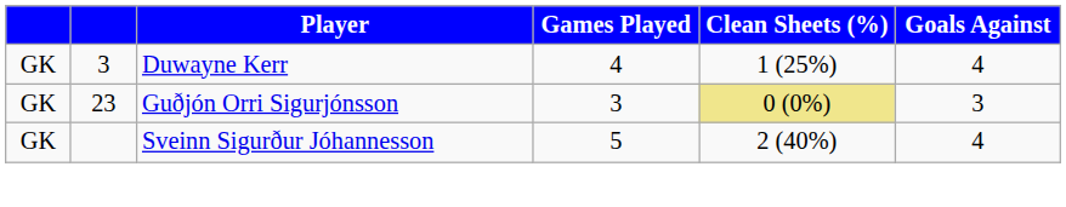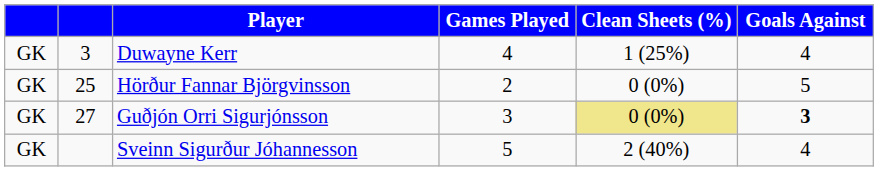 <table class="wikitable" style="text-align:center;">
 <tr>
 <th style="background:#0000ff; color:white; width:35px;"></th>
 <th style="background:#0000ff; color:white; width:35px;"></th>
 <th style="background:#0000ff; color:white; width:250px;">Player</th>
 <th style="background:#0000ff; color:white; width:100px;">Games Played</th>
 <th style="background:#0000ff; color:white; width:120px;">Clean Sheets (%)</th>
 <th style="background:#0000ff; color:white; width:100px;">Goals Against</th>
 </tr>
 <tr>
 <td>GK</td>
 <td>3</td>
 <td align=left> <a href='#'>Duwayne Kerr</a></td>
 <td>4</td>
 <td>1 (25%)</td>
 <td>4</td>
 </tr>
 <tr>
 <td>GK</td>
-<td>23</td>
+<td>25</td>
+<td align=left> <a href='#'>Hörður Fannar Björgvinsson</a></td>
+<td>2</td>
+<td>0 (0%)</td>
+<td>5</td>
+</tr>
+<tr>
+<td>GK</td>
+<td>27</td>
 <td align=left> <a href='#'>Guðjón Orri Sigurjónsson</a></td>
 <td>3</td>
 <td style="background: khaki;">0 (0%)</td>
-<td>3</td>
+<td><strong>3</strong></td>
 </tr>
 <tr>
 <td>GK</td>
 <td></td>
 <td align=left> <a href='#'>Sveinn Sigurður Jóhannesson</a></td>
 <td>5</td>
 <td>2 (40%)</td>
 <td>4</td>
 </tr>
 </table>
